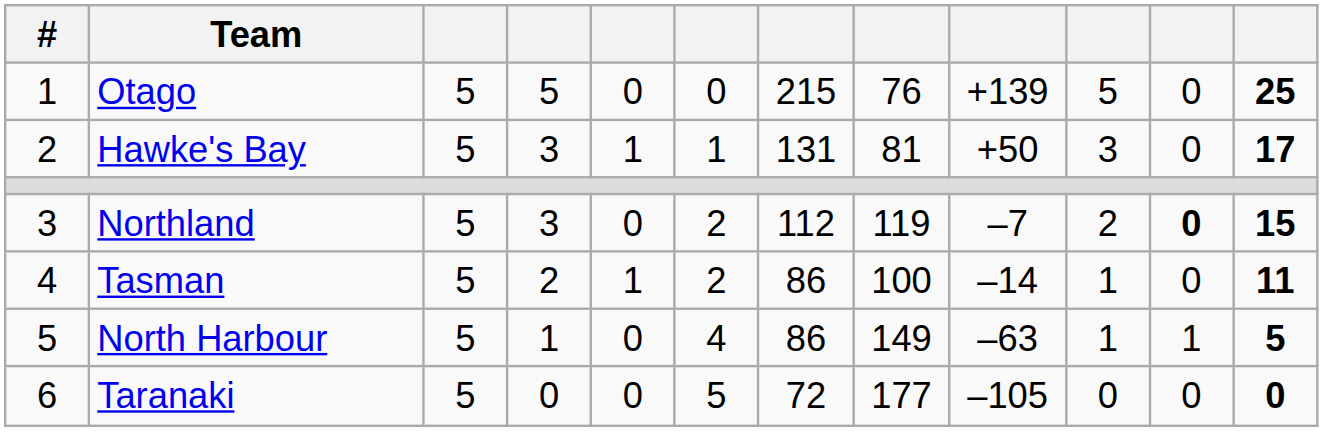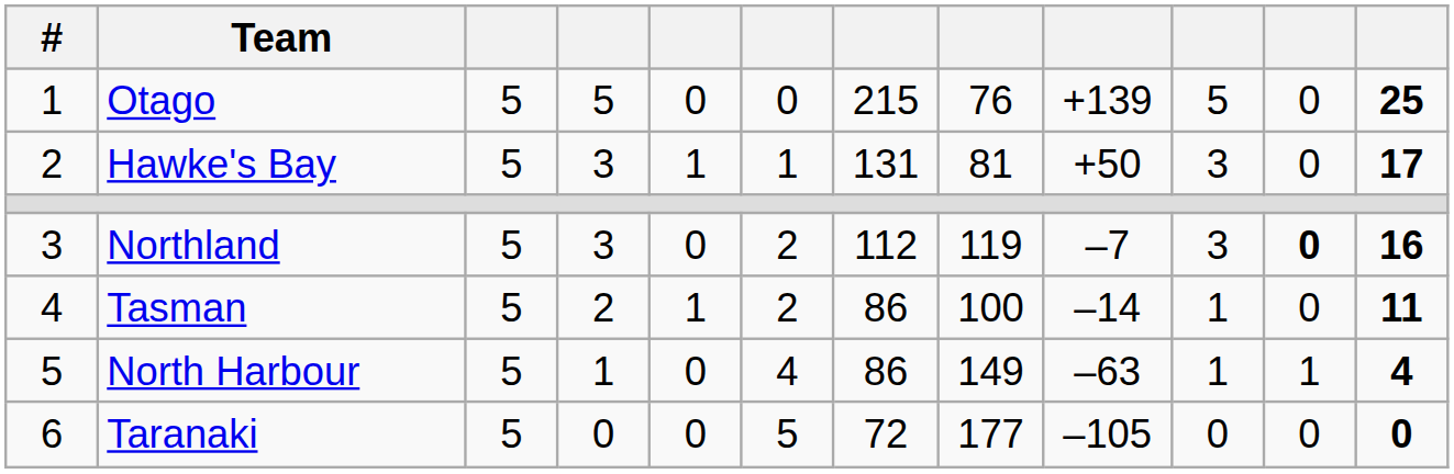 <table class="wikitable" width="550px" style="font-size:95%; text-align: center">
 <tr>
 <th style="width:5%;">#</th>
 <th style="width:20%;">Team</th>
 <th style="width:5%;"></th>
 <th style="width:5%;"></th>
 <th style="width:5%;"></th>
 <th style="width:5%;"></th>
 <th style="width:5%;"></th>
 <th style="width:5%;"></th>
 <th style="width:5%;"></th>
 <th style="width:5%;"></th>
 <th style="width:5%;"></th>
 <th style="width:5%;"></th>
 </tr>
 <tr>
 <td>1</td>
 <td style="text-align:left;"><a href='#'>Otago</a></td>
 <td>5</td>
 <td>5</td>
 <td>0</td>
 <td>0</td>
 <td>215</td>
 <td>76</td>
 <td>+139</td>
 <td>5</td>
 <td>0</td>
 <td><strong>25</strong></td>
 </tr>
 <tr>
 <td>2</td>
 <td style="text-align:left;"><a href='#'>Hawke's Bay</a></td>
 <td>5</td>
 <td>3</td>
 <td>1</td>
 <td>1</td>
 <td>131</td>
 <td>81</td>
 <td>+50</td>
 <td>3</td>
 <td>0</td>
 <td><strong>17</strong></td>
 </tr>
 <tr>
 <td colspan="12" style="background-color: #DDDDDD"></td>
 </tr>
 <tr>
 <td>3</td>
 <td style="text-align:left;"><a href='#'>Northland</a></td>
 <td>5</td>
 <td>3</td>
 <td>0</td>
 <td>2</td>
 <td>112</td>
 <td>119</td>
 <td>–7</td>
-<td>2</td>
+<td>3</td>
 <td><strong>0</strong></td>
-<td><strong>15</strong></td>
+<td><strong>16</strong></td>
 </tr>
 <tr>
 <td>4</td>
 <td style="text-align:left;"><a href='#'>Tasman</a></td>
 <td>5</td>
 <td>2</td>
 <td>1</td>
 <td>2</td>
 <td>86</td>
 <td>100</td>
 <td>–14</td>
 <td>1</td>
 <td>0</td>
 <td><strong>11</strong></td>
 </tr>
 <tr>
 <td>5</td>
 <td style="text-align:left;"><a href='#'>North Harbour</a></td>
 <td>5</td>
 <td>1</td>
 <td>0</td>
 <td>4</td>
 <td>86</td>
 <td>149</td>
 <td>–63</td>
 <td>1</td>
 <td>1</td>
-<td><strong>5</strong></td>
+<td><strong>4</strong></td>
 </tr>
 <tr>
 <td>6</td>
 <td style="text-align:left;"><a href='#'>Taranaki</a></td>
 <td>5</td>
 <td>0</td>
 <td>0</td>
 <td>5</td>
 <td>72</td>
 <td>177</td>
 <td>–105</td>
 <td>0</td>
 <td>0</td>
 <td><strong>0</strong></td>
 </tr>
 </table>
